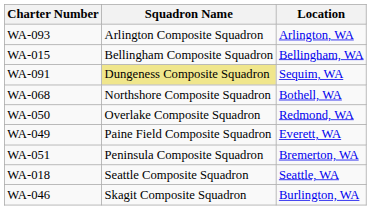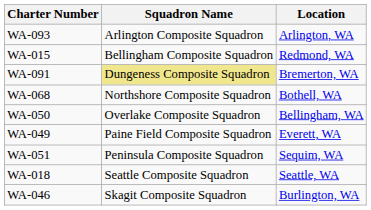 <table class="wikitable">
 <tr>
 <th>Charter Number</th>
 <th>Squadron Name</th>
 <th>Location</th>
 </tr>
 <tr>
 <td>WA-093</td>
 <td>Arlington Composite Squadron</td>
 <td><a href='#'>Arlington, WA</a></td>
 </tr>
 <tr>
 <td>WA-015</td>
 <td>Bellingham Composite Squadron</td>
-<td><a href='#'>Bellingham, WA</a></td>
+<td><a href='#'>Redmond, WA</a></td>
 </tr>
 <tr>
 <td>WA-091</td>
 <td style="background: khaki;">Dungeness Composite Squadron</td>
-<td><a href='#'>Sequim, WA</a></td>
+<td><a href='#'>Bremerton, WA</a></td>
 </tr>
 <tr>
 <td>WA-068</td>
 <td>Northshore Composite Squadron</td>
 <td><a href='#'>Bothell, WA</a></td>
 </tr>
 <tr>
 <td>WA-050</td>
 <td>Overlake Composite Squadron</td>
-<td><a href='#'>Redmond, WA</a></td>
+<td><a href='#'>Bellingham, WA</a></td>
 </tr>
 <tr>
 <td>WA-049</td>
 <td>Paine Field Composite Squadron</td>
 <td><a href='#'>Everett, WA</a></td>
 </tr>
 <tr>
 <td>WA-051</td>
 <td>Peninsula Composite Squadron</td>
-<td><a href='#'>Bremerton, WA</a></td>
+<td><a href='#'>Sequim, WA</a></td>
 </tr>
 <tr>
 <td>WA-018</td>
 <td>Seattle Composite Squadron</td>
 <td><a href='#'>Seattle, WA</a></td>
 </tr>
 <tr>
 <td>WA-046</td>
 <td>Skagit Composite Squadron</td>
 <td><a href='#'>Burlington, WA</a></td>
 </tr>
 </table>
